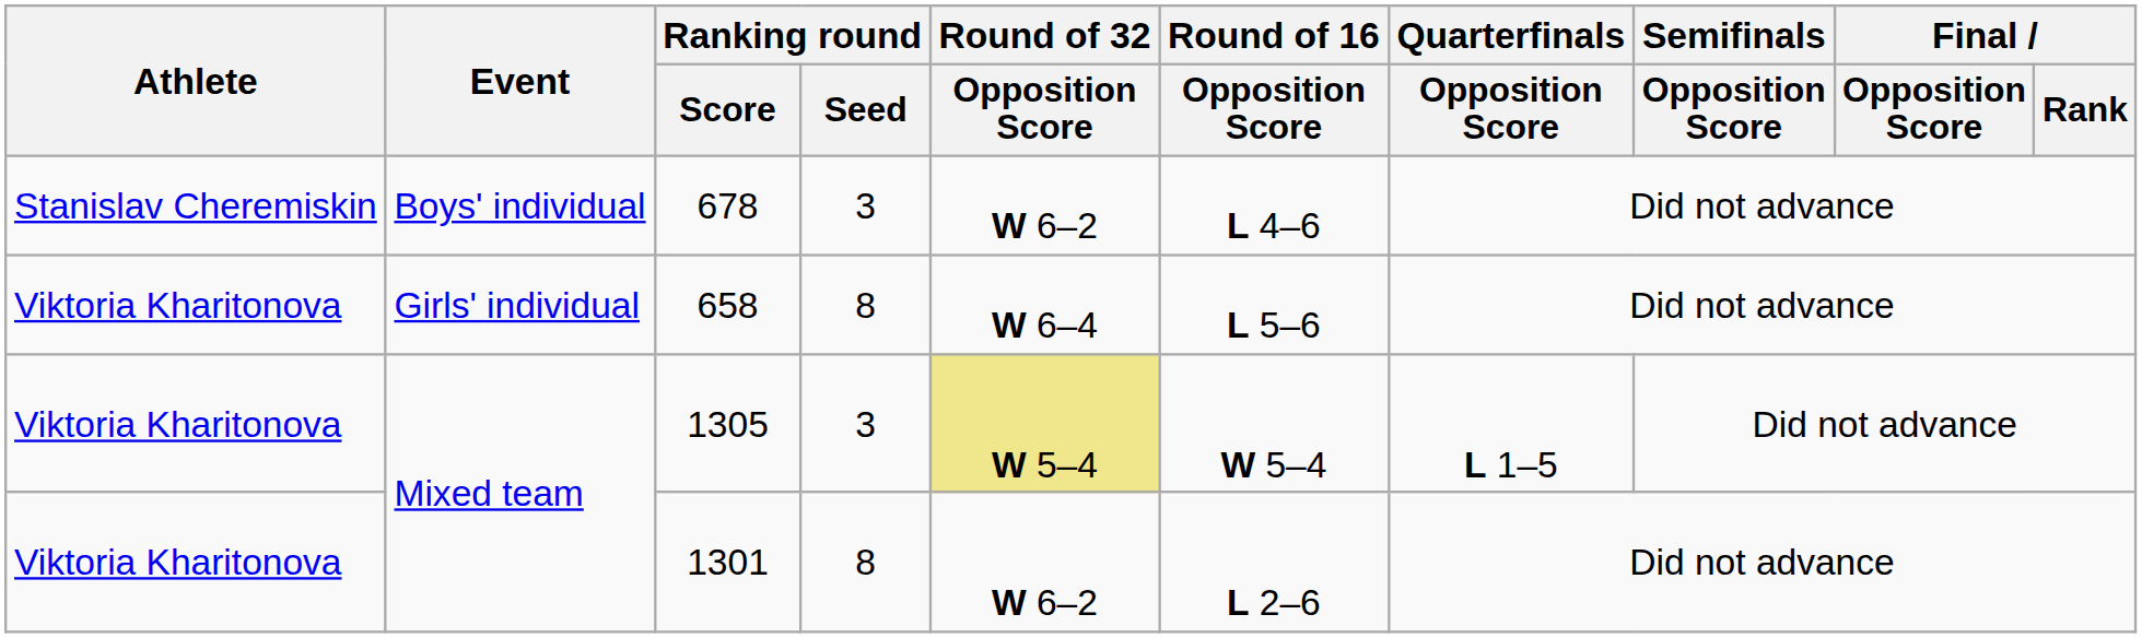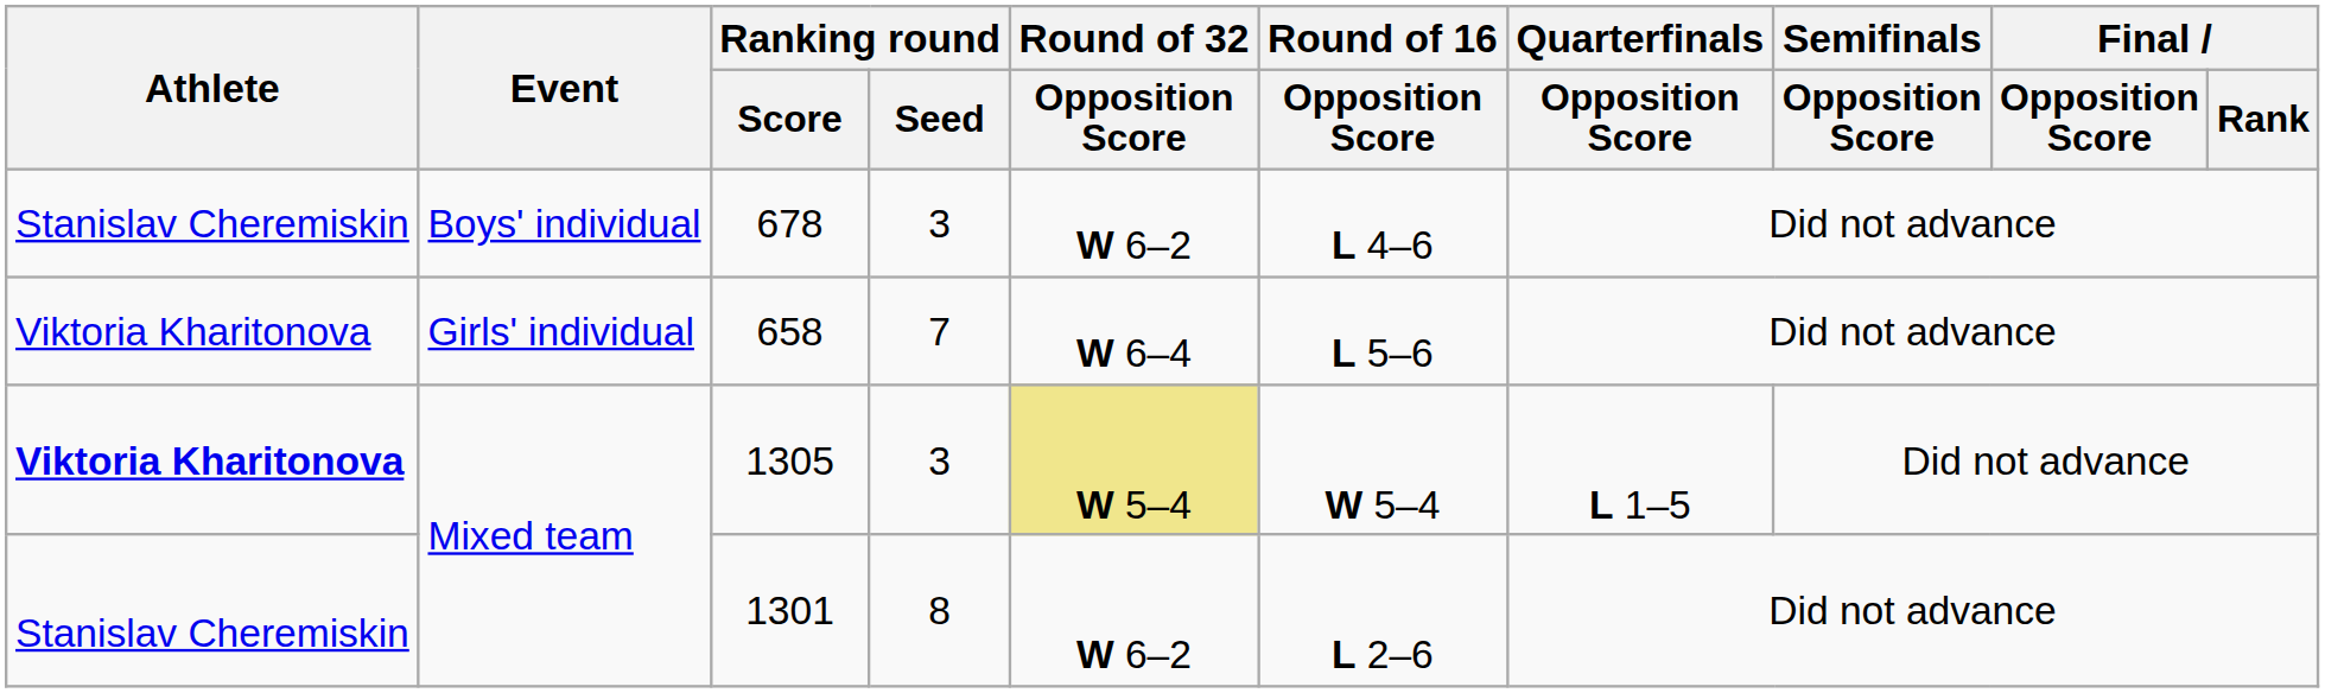 <table class="wikitable" style="text-align:center;font-size:90%">
 <tr>
 <th rowspan=2>Athlete</th>
 <th rowspan=2>Event</th>
 <th colspan=2>Ranking round</th>
 <th>Round of 32</th>
 <th>Round of 16</th>
 <th>Quarterfinals</th>
 <th>Semifinals</th>
 <th colspan=2>Final / </th>
 </tr>
 <tr style="font-size:95%">
 <th>Score</th>
 <th>Seed</th>
 <th>Opposition<br>Score</th>
 <th>Opposition<br>Score</th>
 <th>Opposition<br>Score</th>
 <th>Opposition<br>Score</th>
 <th>Opposition<br>Score</th>
 <th>Rank</th>
 </tr>
 <tr>
 <td align=left><a href='#'>Stanislav Cheremiskin</a></td>
 <td><a href='#'>Boys' individual</a></td>
 <td>678</td>
 <td>3</td>
 <td><br><strong>W</strong> 6–2</td>
 <td><br><strong>L</strong> 4–6</td>
 <td colspan=4>Did not advance</td>
 </tr>
 <tr>
 <td align=left><a href='#'>Viktoria Kharitonova</a></td>
 <td align=left><a href='#'>Girls' individual</a></td>
 <td>658</td>
-<td>8</td>
+<td>7</td>
 <td><br><strong>W</strong> 6–4</td>
 <td><br><strong>L</strong> 5–6</td>
 <td colspan=4>Did not advance</td>
 </tr>
 <tr>
-<td align=left><a href='#'>Viktoria Kharitonova</a><br></td>
+<td align=left><strong><a href='#'>Viktoria Kharitonova</a><br></strong></td>
 <td rowspan=2 align=left><a href='#'>Mixed team</a></td>
 <td>1305</td>
 <td>3</td>
 <td style="background: khaki;"><br><br><strong>W</strong> 5–4</td>
 <td><br><br><strong>W</strong> 5–4</td>
 <td><br><br><strong>L</strong> 1–5</td>
 <td colspan=3>Did not advance</td>
 </tr>
 <tr>
-<td align=left><a href='#'>Viktoria Kharitonova</a><br></td>
+<td align=left><br><a href='#'>Stanislav Cheremiskin</a></td>
 <td>1301</td>
 <td>8</td>
 <td><br><br><strong>W</strong> 6–2</td>
 <td><br><br><strong>L</strong> 2–6</td>
 <td colspan=4>Did not advance</td>
 </tr>
 </table>
